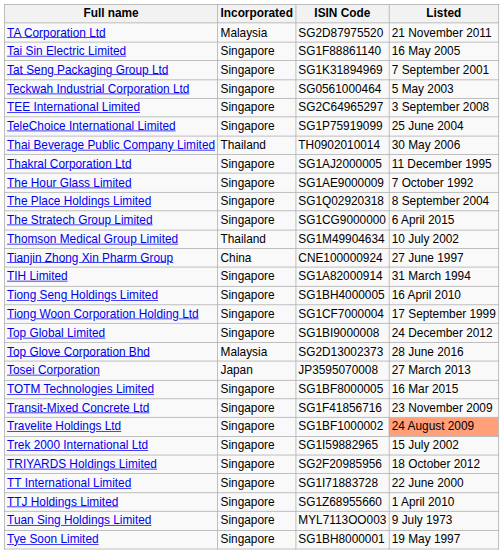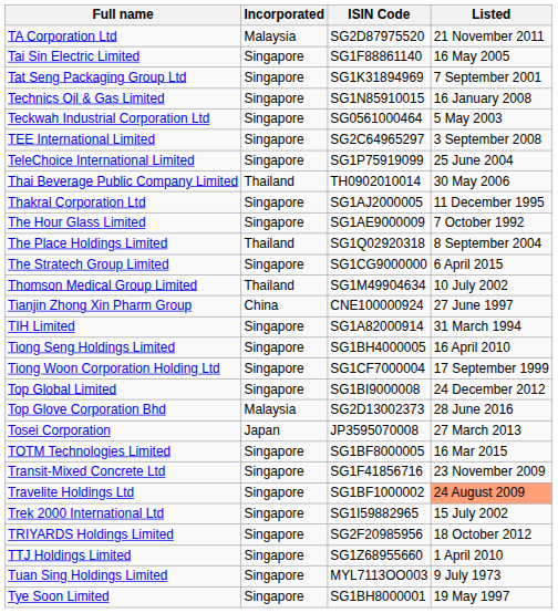 <table class="wikitable">
 <tr>
 <th>Full name</th>
 <th>Incorporated</th>
 <th>ISIN Code</th>
 <th>Listed</th>
 </tr>
 <tr>
 <td><a href='#'>TA Corporation Ltd</a></td>
 <td>Malaysia</td>
 <td>SG2D87975520</td>
 <td>21 November 2011</td>
 </tr>
 <tr>
 <td><a href='#'>Tai Sin Electric Limited</a></td>
 <td>Singapore</td>
 <td>SG1F88861140</td>
 <td>16 May 2005</td>
 </tr>
 <tr>
 <td><a href='#'>Tat Seng Packaging Group Ltd</a></td>
 <td>Singapore</td>
 <td>SG1K31894969</td>
 <td>7 September 2001</td>
+</tr>
+<tr>
+<td><a href='#'>Technics Oil & Gas Limited</a></td>
+<td>Singapore</td>
+<td>SG1N85910015</td>
+<td>16 January 2008</td>
 </tr>
 <tr>
 <td><a href='#'>Teckwah Industrial Corporation Ltd</a></td>
 <td>Singapore</td>
 <td>SG0561000464</td>
 <td>5 May 2003</td>
 </tr>
 <tr>
 <td><a href='#'>TEE International Limited</a></td>
 <td>Singapore</td>
 <td>SG2C64965297</td>
 <td>3 September 2008</td>
 </tr>
 <tr>
 <td><a href='#'>TeleChoice International Limited</a></td>
 <td>Singapore</td>
 <td>SG1P75919099</td>
 <td>25 June 2004</td>
 </tr>
 <tr>
 <td><a href='#'>Thai Beverage Public Company Limited</a></td>
 <td>Thailand</td>
 <td>TH0902010014</td>
 <td>30 May 2006</td>
 </tr>
 <tr>
 <td><a href='#'>Thakral Corporation Ltd</a></td>
 <td>Singapore</td>
 <td>SG1AJ2000005</td>
 <td>11 December 1995</td>
 </tr>
 <tr>
 <td><a href='#'>The Hour Glass Limited</a></td>
 <td>Singapore</td>
 <td>SG1AE9000009</td>
 <td>7 October 1992</td>
 </tr>
 <tr>
 <td><a href='#'>The Place Holdings Limited</a></td>
-<td>Singapore</td>
+<td>Thailand</td>
 <td>SG1Q02920318</td>
 <td>8 September 2004</td>
 </tr>
 <tr>
 <td><a href='#'>The Stratech Group Limited</a></td>
 <td>Singapore</td>
 <td>SG1CG9000000</td>
 <td>6 April 2015</td>
 </tr>
 <tr>
 <td><a href='#'>Thomson Medical Group Limited</a></td>
 <td>Thailand</td>
 <td>SG1M49904634</td>
 <td>10 July 2002</td>
 </tr>
 <tr>
 <td><a href='#'>Tianjin Zhong Xin Pharm Group</a></td>
 <td>China</td>
 <td>CNE100000924</td>
 <td>27 June 1997</td>
 </tr>
 <tr>
 <td><a href='#'>TIH Limited</a></td>
 <td>Singapore</td>
 <td>SG1A82000914</td>
 <td>31 March 1994</td>
 </tr>
 <tr>
 <td><a href='#'>Tiong Seng Holdings Limited</a></td>
 <td>Singapore</td>
 <td>SG1BH4000005</td>
 <td>16 April 2010</td>
 </tr>
 <tr>
 <td><a href='#'>Tiong Woon Corporation Holding Ltd</a></td>
 <td>Singapore</td>
 <td>SG1CF7000004</td>
 <td>17 September 1999</td>
 </tr>
 <tr>
 <td><a href='#'>Top Global Limited</a></td>
 <td>Singapore</td>
 <td>SG1BI9000008</td>
 <td>24 December 2012</td>
 </tr>
 <tr>
 <td><a href='#'>Top Glove Corporation Bhd</a></td>
 <td>Malaysia</td>
 <td>SG2D13002373</td>
 <td>28 June 2016</td>
 </tr>
 <tr>
 <td><a href='#'>Tosei Corporation</a></td>
 <td>Japan</td>
 <td>JP3595070008</td>
 <td>27 March 2013</td>
 </tr>
 <tr>
 <td><a href='#'>TOTM Technologies Limited</a></td>
 <td>Singapore</td>
 <td>SG1BF8000005</td>
 <td>16 Mar 2015</td>
 </tr>
 <tr>
 <td><a href='#'>Transit-Mixed Concrete Ltd</a></td>
 <td>Singapore</td>
 <td>SG1F41856716</td>
 <td>23 November 2009</td>
 </tr>
 <tr>
 <td><a href='#'>Travelite Holdings Ltd</a></td>
 <td>Singapore</td>
 <td>SG1BF1000002</td>
 <td style="background: lightsalmon;">24 August 2009</td>
 </tr>
 <tr>
 <td><a href='#'>Trek 2000 International Ltd</a></td>
 <td>Singapore</td>
 <td>SG1I59882965</td>
 <td>15 July 2002</td>
 </tr>
 <tr>
 <td><a href='#'>TRIYARDS Holdings Limited</a></td>
 <td>Singapore</td>
 <td>SG2F20985956</td>
 <td>18 October 2012</td>
 </tr>
 <tr>
-<td><a href='#'>TT International Limited</a></td>
-<td>Singapore</td>
-<td>SG1I71883728</td>
-<td>22 June 2000</td>
-</tr>
-<tr>
 <td><a href='#'>TTJ Holdings Limited</a></td>
 <td>Singapore</td>
 <td>SG1Z68955660</td>
 <td>1 April 2010</td>
 </tr>
 <tr>
 <td><a href='#'>Tuan Sing Holdings Limited</a></td>
 <td>Singapore</td>
 <td>MYL7113OO003</td>
 <td>9 July 1973</td>
 </tr>
 <tr>
 <td><a href='#'>Tye Soon Limited</a></td>
 <td>Singapore</td>
 <td>SG1BH8000001</td>
 <td>19 May 1997</td>
 </tr>
 </table>
